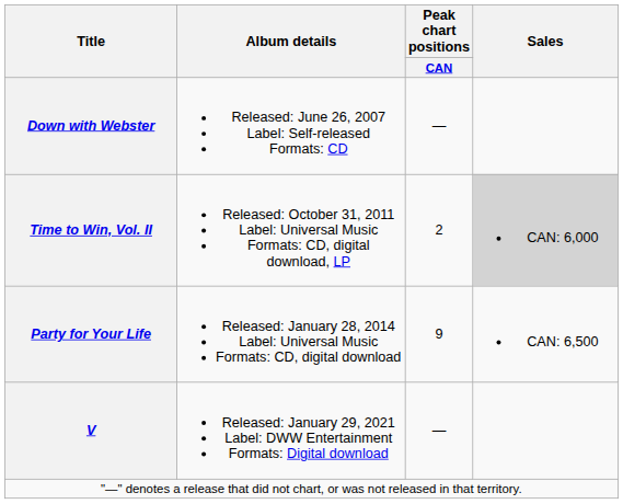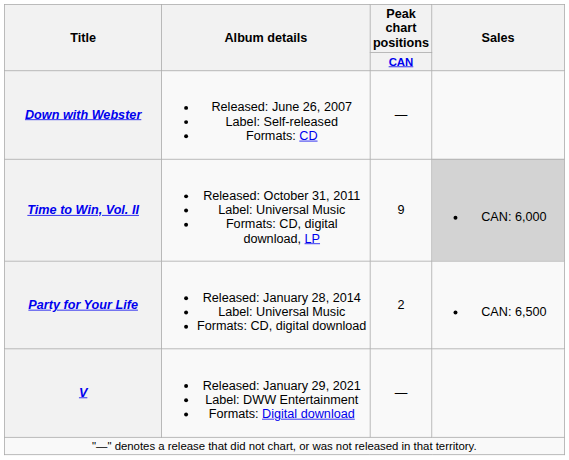 <table class="wikitable plainrowheaders" style="text-align:center;" border="1">
 <tr>
 <th scope="col" rowspan="2" style="width:12em;">Title</th>
 <th scope="col" rowspan="2" style="width:16em;">Album details</th>
 <th scope="col">Peak chart positions</th>
 <th scope="col" rowspan="2" style="width:10em;">Sales</th>
 </tr>
 <tr>
 <th scope="col" style="width:3em;font-size:90%;"><a href='#'>CAN</a><br></th>
 </tr>
 <tr>
 <th scope="row"><em><a href='#'>Down with Webster</a></em></th>
 <td><br><ul><li>Released: June 26, 2007</li><li>Label: Self-released</li><li>Formats: <a href='#'>CD</a></li></ul></td>
 <td>—</td>
 <td></td>
 </tr>
 <tr>
 <th scope="row"><em><a href='#'>Time to Win, Vol. II</a></em></th>
 <td><br><ul><li>Released: October 31, 2011</li><li>Label: Universal Music</li><li>Formats: CD, digital download, <a href='#'>LP</a></li></ul></td>
-<td>2</td>
+<td>9</td>
 <td style="background: lightgrey;"><br><ul><li>CAN: 6,000</li></ul></td>
 </tr>
 <tr>
 <th scope="row"><em><a href='#'>Party for Your Life</a></em></th>
 <td><br><ul><li>Released: January 28, 2014</li><li>Label: Universal Music</li><li>Formats: CD, digital download</li></ul></td>
-<td>9</td>
+<td>2</td>
 <td><br><ul><li>CAN: 6,500</li></ul></td>
 </tr>
 <tr>
 <th scope="row"><em><a href='#'>V</a></em></th>
 <td><br><ul><li>Released: January 29, 2021</li><li>Label: DWW Entertainment</li><li>Formats: <a href='#'>Digital download</a></li></ul></td>
 <td>—</td>
 <td></td>
 </tr>
 <tr>
 <td colspan="14" style="font-size:90%">"—" denotes a release that did not chart, or was not released in that territory.</td>
 </tr>
 </table>
